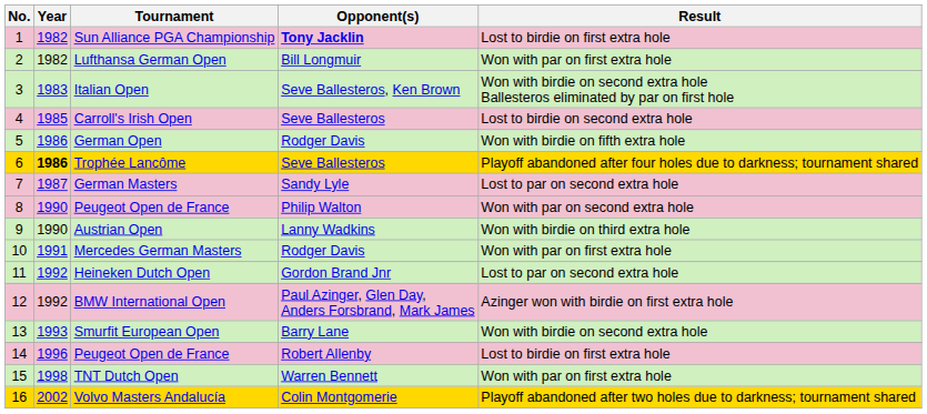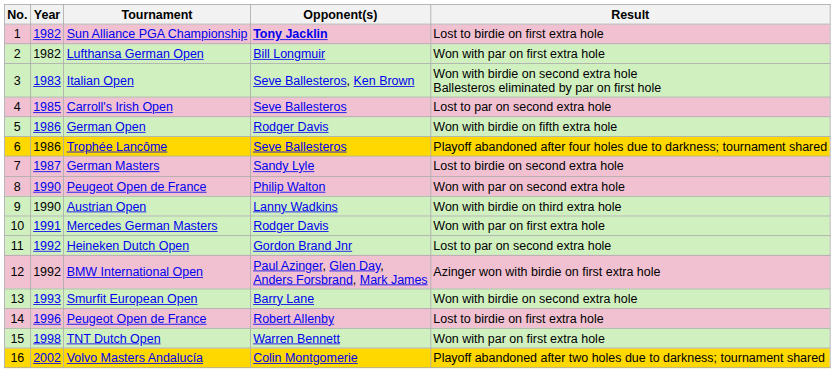 <table class="wikitable" style="font-size:95%;">
 <tr>
 <th>No.</th>
 <th>Year</th>
 <th>Tournament</th>
 <th>Opponent(s)</th>
 <th>Result</th>
 </tr>
 <tr style="background:#F2C1D1;">
 <td align=center>1</td>
 <td><a href='#'>1982</a></td>
 <td><a href='#'>Sun Alliance PGA Championship</a></td>
 <td><strong> <a href='#'>Tony Jacklin</a></strong></td>
 <td>Lost to birdie on first extra hole</td>
 </tr>
 <tr style="background:#D0F0C0;">
 <td align=center>2</td>
 <td>1982</td>
 <td><a href='#'>Lufthansa German Open</a></td>
 <td> <a href='#'>Bill Longmuir</a></td>
 <td>Won with par on first extra hole</td>
 </tr>
 <tr style="background:#D0F0C0;">
 <td align=center>3</td>
 <td><a href='#'>1983</a></td>
 <td><a href='#'>Italian Open</a></td>
 <td> <a href='#'>Seve Ballesteros</a>,  <a href='#'>Ken Brown</a></td>
 <td>Won with birdie on second extra hole<br>Ballesteros eliminated by par on first hole</td>
 </tr>
 <tr style="background:#F2C1D1;">
 <td align=center>4</td>
 <td><a href='#'>1985</a></td>
 <td><a href='#'>Carroll's Irish Open</a></td>
 <td> <a href='#'>Seve Ballesteros</a></td>
-<td>Lost to birdie on second extra hole</td>
+<td>Lost to par on second extra hole</td>
 </tr>
 <tr style="background:#D0F0C0;">
 <td align=center>5</td>
 <td><a href='#'>1986</a></td>
 <td><a href='#'>German Open</a></td>
 <td> <a href='#'>Rodger Davis</a></td>
 <td>Won with birdie on fifth extra hole</td>
 </tr>
 <tr style="background:#FFD800;">
 <td align=center>6</td>
-<td><strong>1986</strong></td>
+<td>1986</td>
 <td><a href='#'>Trophée Lancôme</a></td>
 <td> <a href='#'>Seve Ballesteros</a></td>
 <td>Playoff abandoned after four holes due to darkness; tournament shared</td>
 </tr>
 <tr style="background:#F2C1D1;">
 <td align=center>7</td>
 <td><a href='#'>1987</a></td>
 <td><a href='#'>German Masters</a></td>
 <td> <a href='#'>Sandy Lyle</a></td>
-<td>Lost to par on second extra hole</td>
+<td>Lost to birdie on second extra hole</td>
 </tr>
 <tr style="background:#F2C1D1;">
 <td align=center>8</td>
 <td><a href='#'>1990</a></td>
 <td><a href='#'>Peugeot Open de France</a></td>
 <td> <a href='#'>Philip Walton</a></td>
 <td>Won with par on second extra hole</td>
 </tr>
 <tr style="background:#D0F0C0;">
 <td align=center>9</td>
 <td>1990</td>
 <td><a href='#'>Austrian Open</a></td>
 <td> <a href='#'>Lanny Wadkins</a></td>
 <td>Won with birdie on third extra hole</td>
 </tr>
 <tr style="background:#D0F0C0;">
 <td align=center>10</td>
 <td><a href='#'>1991</a></td>
 <td><a href='#'>Mercedes German Masters</a></td>
 <td> <a href='#'>Rodger Davis</a></td>
 <td>Won with par on first extra hole</td>
 </tr>
 <tr style="background:#D0F0C0;">
 <td align=center>11</td>
 <td><a href='#'>1992</a></td>
 <td><a href='#'>Heineken Dutch Open</a></td>
 <td> <a href='#'>Gordon Brand Jnr</a></td>
 <td>Lost to par on second extra hole</td>
 </tr>
 <tr style="background:#F2C1D1;">
 <td align=center>12</td>
 <td>1992</td>
 <td><a href='#'>BMW International Open</a></td>
 <td> <a href='#'>Paul Azinger</a>,  <a href='#'>Glen Day</a>,<br> <a href='#'>Anders Forsbrand</a>,  <a href='#'>Mark James</a></td>
 <td>Azinger won with birdie on first extra hole</td>
 </tr>
 <tr style="background:#D0F0C0;">
 <td align=center>13</td>
 <td><a href='#'>1993</a></td>
 <td><a href='#'>Smurfit European Open</a></td>
 <td> <a href='#'>Barry Lane</a></td>
 <td>Won with birdie on second extra hole</td>
 </tr>
 <tr style="background:#F2C1D1;">
 <td align=center>14</td>
 <td><a href='#'>1996</a></td>
 <td><a href='#'>Peugeot Open de France</a></td>
 <td> <a href='#'>Robert Allenby</a></td>
 <td>Lost to birdie on first extra hole</td>
 </tr>
 <tr style="background:#D0F0C0;">
 <td align=center>15</td>
 <td><a href='#'>1998</a></td>
 <td><a href='#'>TNT Dutch Open</a></td>
 <td> <a href='#'>Warren Bennett</a></td>
 <td>Won with par on first extra hole</td>
 </tr>
 <tr style="background:#FFD800;">
 <td align=center>16</td>
 <td><a href='#'>2002</a></td>
 <td><a href='#'>Volvo Masters Andalucía</a></td>
 <td> <a href='#'>Colin Montgomerie</a></td>
 <td>Playoff abandoned after two holes due to darkness; tournament shared</td>
 </tr>
 </table>
